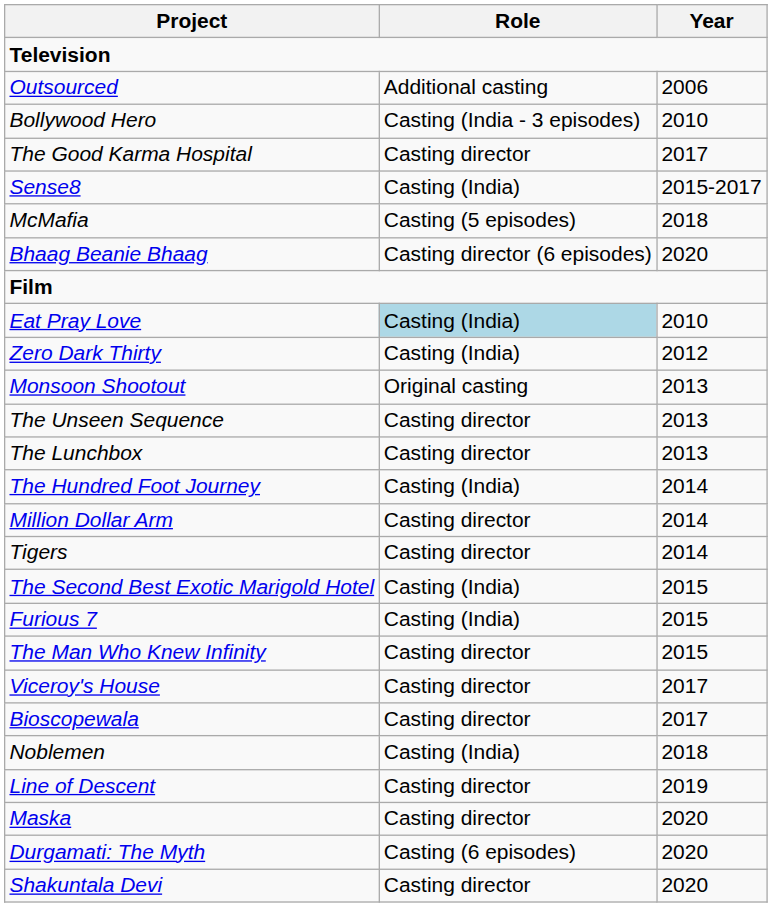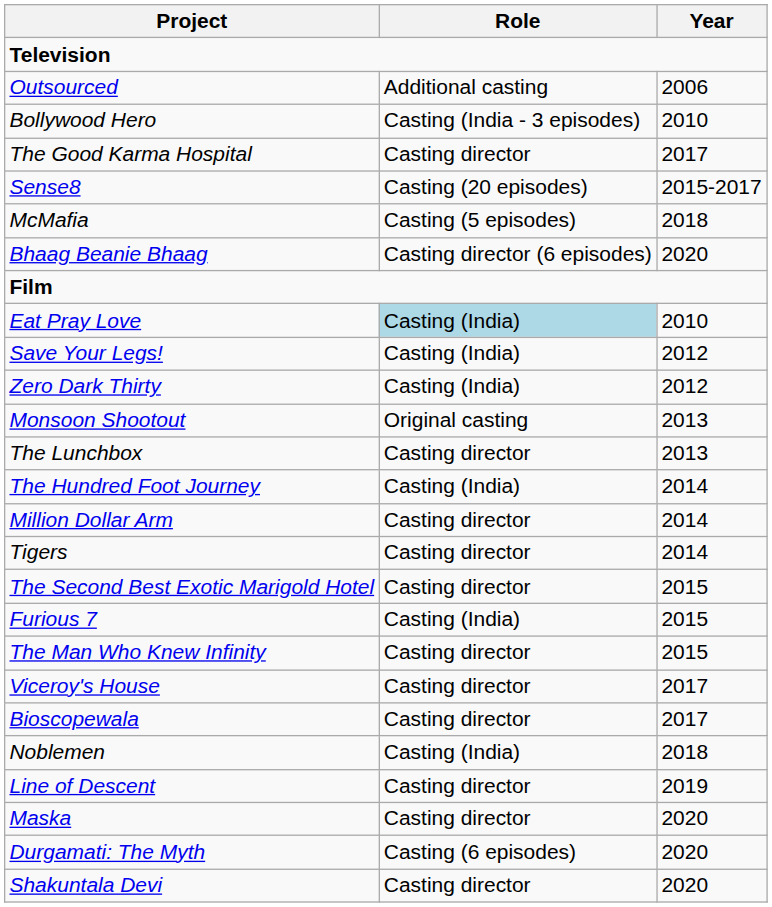 <table class="wikitable">
 <tr>
 <th>Project</th>
 <th>Role</th>
 <th>Year</th>
 </tr>
 <tr>
 <td colspan="3"><strong>Television</strong></td>
 </tr>
 <tr>
 <td><em><a href='#'>Outsourced</a></em></td>
 <td>Additional casting</td>
 <td>2006</td>
 </tr>
 <tr>
 <td><em>Bollywood Hero</em></td>
 <td>Casting (India - 3 episodes)</td>
 <td>2010</td>
 </tr>
 <tr>
 <td><em>The Good Karma Hospital</em></td>
 <td>Casting director</td>
 <td>2017</td>
 </tr>
 <tr>
 <td><em><a href='#'>Sense8</a></em></td>
-<td>Casting (India)</td>
+<td>Casting (20 episodes)</td>
 <td>2015-2017</td>
 </tr>
 <tr>
 <td><em>McMafia</em></td>
 <td>Casting (5 episodes)</td>
 <td>2018</td>
 </tr>
 <tr>
 <td><em><a href='#'>Bhaag Beanie Bhaag</a></em></td>
 <td>Casting director (6 episodes)</td>
 <td>2020</td>
 </tr>
 <tr>
 <td colspan="3"><strong>Film</strong></td>
 </tr>
 <tr>
 <td><em><a href='#'>Eat Pray Love</a></em></td>
 <td style="background: lightblue;">Casting (India)</td>
 <td>2010</td>
 </tr>
 <tr>
+<td><em><a href='#'>Save Your Legs!</a></em></td>
+<td>Casting (India)</td>
+<td>2012</td>
+</tr>
+<tr>
 <td><em><a href='#'>Zero Dark Thirty</a></em></td>
 <td>Casting (India)</td>
 <td>2012</td>
 </tr>
 <tr>
 <td><em><a href='#'>Monsoon Shootout</a></em></td>
 <td>Original casting</td>
-<td>2013</td>
-</tr>
-<tr>
-<td><em>The Unseen Sequence</em></td>
-<td>Casting director</td>
 <td>2013</td>
 </tr>
 <tr>
 <td><em>The Lunchbox</em></td>
 <td>Casting director</td>
 <td>2013</td>
 </tr>
 <tr>
 <td><em><a href='#'>The Hundred Foot Journey</a></em></td>
 <td>Casting (India)</td>
 <td>2014</td>
 </tr>
 <tr>
 <td><em><a href='#'>Million Dollar Arm</a></em></td>
 <td>Casting director</td>
 <td>2014</td>
 </tr>
 <tr>
 <td><em>Tigers</em></td>
 <td>Casting director</td>
 <td>2014</td>
 </tr>
 <tr>
 <td><em><a href='#'>The Second Best Exotic Marigold Hotel</a></em></td>
-<td>Casting (India)</td>
+<td>Casting director</td>
 <td>2015</td>
 </tr>
 <tr>
 <td><em><a href='#'>Furious 7</a></em></td>
 <td>Casting (India)</td>
 <td>2015</td>
 </tr>
 <tr>
 <td><em><a href='#'>The Man Who Knew Infinity</a></em></td>
 <td>Casting director</td>
 <td>2015</td>
 </tr>
 <tr>
 <td><em><a href='#'>Viceroy's House</a></em></td>
 <td>Casting director</td>
 <td>2017</td>
 </tr>
 <tr>
 <td><em><a href='#'>Bioscopewala</a></em></td>
 <td>Casting director</td>
 <td>2017</td>
 </tr>
 <tr>
 <td><em>Noblemen</em></td>
 <td>Casting (India)</td>
 <td>2018</td>
 </tr>
 <tr>
 <td><em><a href='#'>Line of Descent</a></em></td>
 <td>Casting director</td>
 <td>2019</td>
 </tr>
 <tr>
 <td><em><a href='#'>Maska</a></em></td>
 <td>Casting director</td>
 <td>2020</td>
 </tr>
 <tr>
 <td><em><a href='#'>Durgamati: The Myth</a></em></td>
 <td>Casting (6 episodes)</td>
 <td>2020</td>
 </tr>
 <tr>
 <td><em><a href='#'>Shakuntala Devi</a></em></td>
 <td>Casting director</td>
 <td>2020</td>
 </tr>
 </table>
